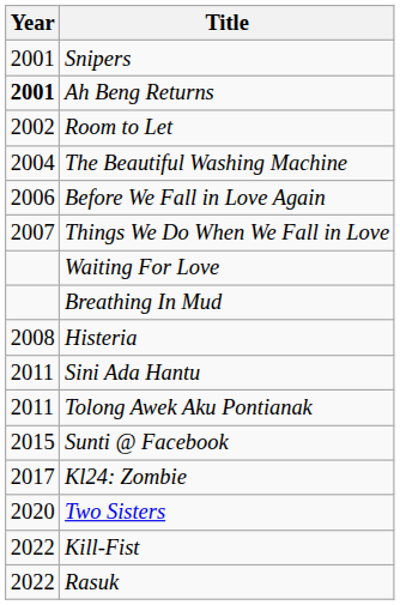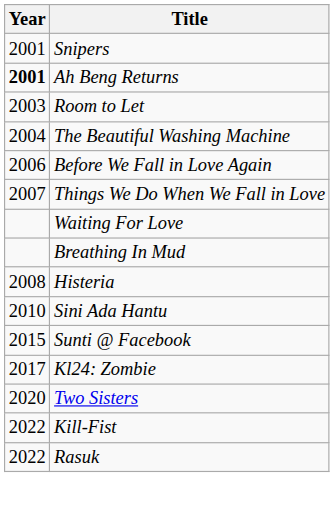 <table class="wikitable">
 <tr>
 <th>Year</th>
 <th>Title</th>
 </tr>
 <tr>
 <td>2001</td>
 <td><em>Snipers</em></td>
 </tr>
 <tr>
 <td><strong>2001</strong></td>
 <td><em>Ah Beng Returns</em></td>
 </tr>
 <tr>
-<td>2002</td>
+<td>2003</td>
 <td><em>Room to Let</em></td>
 </tr>
 <tr>
 <td>2004</td>
 <td><em>The Beautiful Washing Machine</em></td>
 </tr>
 <tr>
 <td>2006</td>
 <td><em>Before We Fall in Love Again</em></td>
 </tr>
 <tr>
 <td>2007</td>
 <td><em>Things We Do When We Fall in Love</em></td>
 </tr>
 <tr>
 <td></td>
 <td><em>Waiting For Love</em></td>
 </tr>
 <tr>
 <td></td>
 <td><em>Breathing In Mud</em></td>
 </tr>
 <tr>
 <td>2008</td>
 <td><em>Histeria</em></td>
 </tr>
 <tr>
-<td>2011</td>
+<td>2010</td>
 <td><em>Sini Ada Hantu</em></td>
-</tr>
-<tr>
-<td>2011</td>
-<td><em>Tolong Awek Aku Pontianak</em></td>
 </tr>
 <tr>
 <td>2015</td>
 <td><em>Sunti @ Facebook</em></td>
 </tr>
 <tr>
 <td>2017</td>
 <td><em>Kl24: Zombie</em></td>
 </tr>
 <tr>
 <td>2020</td>
 <td><em><a href='#'>Two Sisters</a></em></td>
 </tr>
 <tr>
 <td>2022</td>
 <td><em>Kill-Fist</em></td>
 </tr>
 <tr>
 <td>2022</td>
 <td><em>Rasuk</em></td>
 </tr>
 </table>
